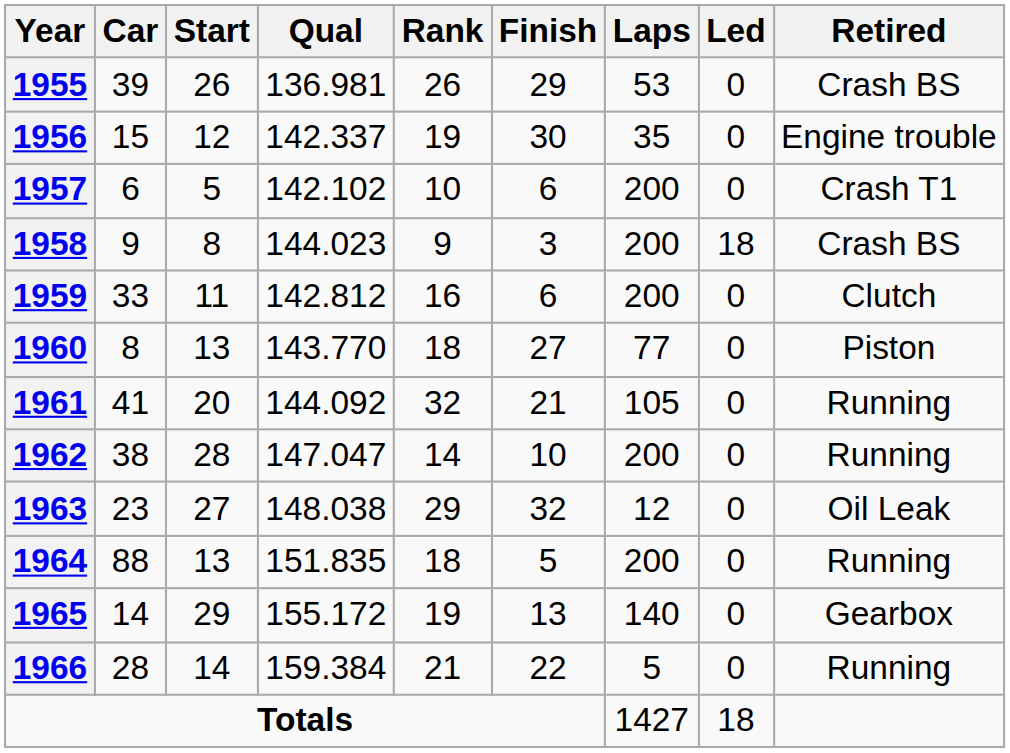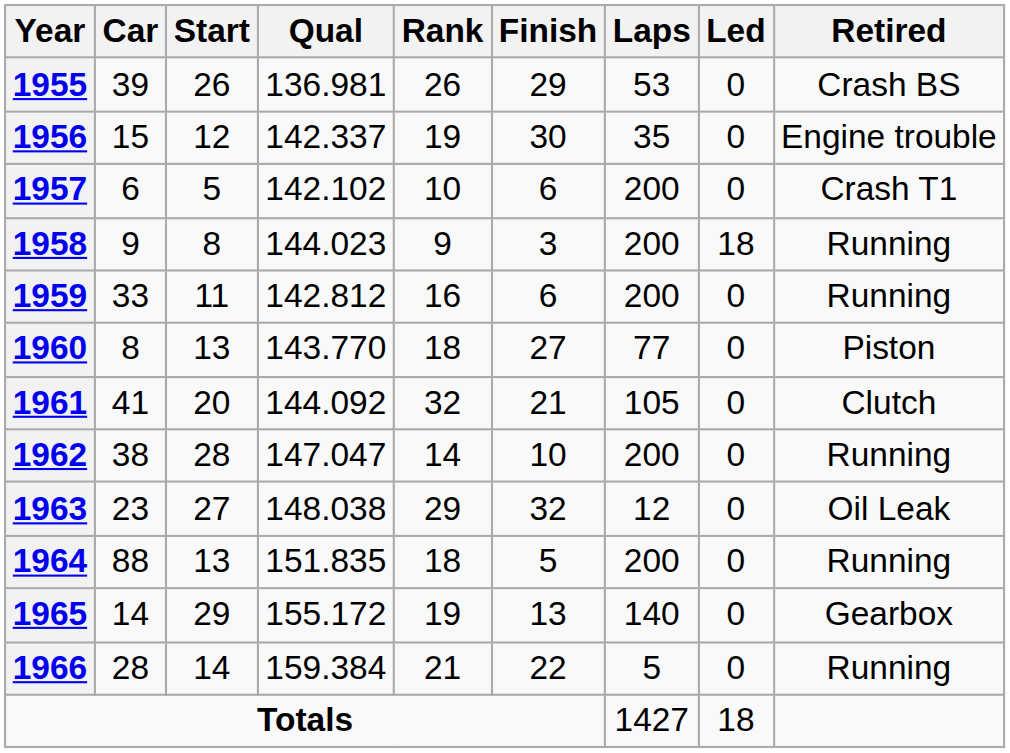 <table class="wikitable" style="text-align:center">
 <tr>
 <th>Year</th>
 <th>Car</th>
 <th>Start</th>
 <th>Qual</th>
 <th>Rank</th>
 <th>Finish</th>
 <th>Laps</th>
 <th>Led</th>
 <th>Retired</th>
 </tr>
 <tr>
 <th><a href='#'>1955</a></th>
 <td>39</td>
 <td>26</td>
 <td>136.981</td>
 <td>26</td>
 <td>29</td>
 <td>53</td>
 <td>0</td>
 <td>Crash BS</td>
 </tr>
 <tr>
 <th><a href='#'>1956</a></th>
 <td>15</td>
 <td>12</td>
 <td>142.337</td>
 <td>19</td>
 <td>30</td>
 <td>35</td>
 <td>0</td>
 <td>Engine trouble</td>
 </tr>
 <tr>
 <th><a href='#'>1957</a></th>
 <td>6</td>
 <td>5</td>
 <td>142.102</td>
 <td>10</td>
 <td>6</td>
 <td>200</td>
 <td>0</td>
 <td>Crash T1</td>
 </tr>
 <tr>
 <th><a href='#'>1958</a></th>
 <td>9</td>
 <td>8</td>
 <td>144.023</td>
 <td>9</td>
 <td>3</td>
 <td>200</td>
 <td>18</td>
-<td>Crash BS</td>
+<td>Running</td>
 </tr>
 <tr>
 <th><a href='#'>1959</a></th>
 <td>33</td>
 <td>11</td>
 <td>142.812</td>
 <td>16</td>
 <td>6</td>
 <td>200</td>
 <td>0</td>
-<td>Clutch</td>
+<td>Running</td>
 </tr>
 <tr>
 <th><a href='#'>1960</a></th>
 <td>8</td>
 <td>13</td>
 <td>143.770</td>
 <td>18</td>
 <td>27</td>
 <td>77</td>
 <td>0</td>
 <td>Piston</td>
 </tr>
 <tr>
 <th><a href='#'>1961</a></th>
 <td>41</td>
 <td>20</td>
 <td>144.092</td>
 <td>32</td>
 <td>21</td>
 <td>105</td>
 <td>0</td>
-<td>Running</td>
+<td>Clutch</td>
 </tr>
 <tr>
 <th><a href='#'>1962</a></th>
 <td>38</td>
 <td>28</td>
 <td>147.047</td>
 <td>14</td>
 <td>10</td>
 <td>200</td>
 <td>0</td>
 <td>Running</td>
 </tr>
 <tr>
 <th><a href='#'>1963</a></th>
 <td>23</td>
 <td>27</td>
 <td>148.038</td>
 <td>29</td>
 <td>32</td>
 <td>12</td>
 <td>0</td>
 <td>Oil Leak</td>
 </tr>
 <tr>
 <th><a href='#'>1964</a></th>
 <td>88</td>
 <td>13</td>
 <td>151.835</td>
 <td>18</td>
 <td>5</td>
 <td>200</td>
 <td>0</td>
 <td>Running</td>
 </tr>
 <tr>
 <th><a href='#'>1965</a></th>
 <td>14</td>
 <td>29</td>
 <td>155.172</td>
 <td>19</td>
 <td>13</td>
 <td>140</td>
 <td>0</td>
 <td>Gearbox</td>
 </tr>
 <tr>
 <th><a href='#'>1966</a></th>
 <td>28</td>
 <td>14</td>
 <td>159.384</td>
 <td>21</td>
 <td>22</td>
 <td>5</td>
 <td>0</td>
 <td>Running</td>
 </tr>
 <tr>
 <td colspan=6><strong>Totals</strong></td>
 <td>1427</td>
 <td>18</td>
 <td></td>
 </tr>
 </table>
